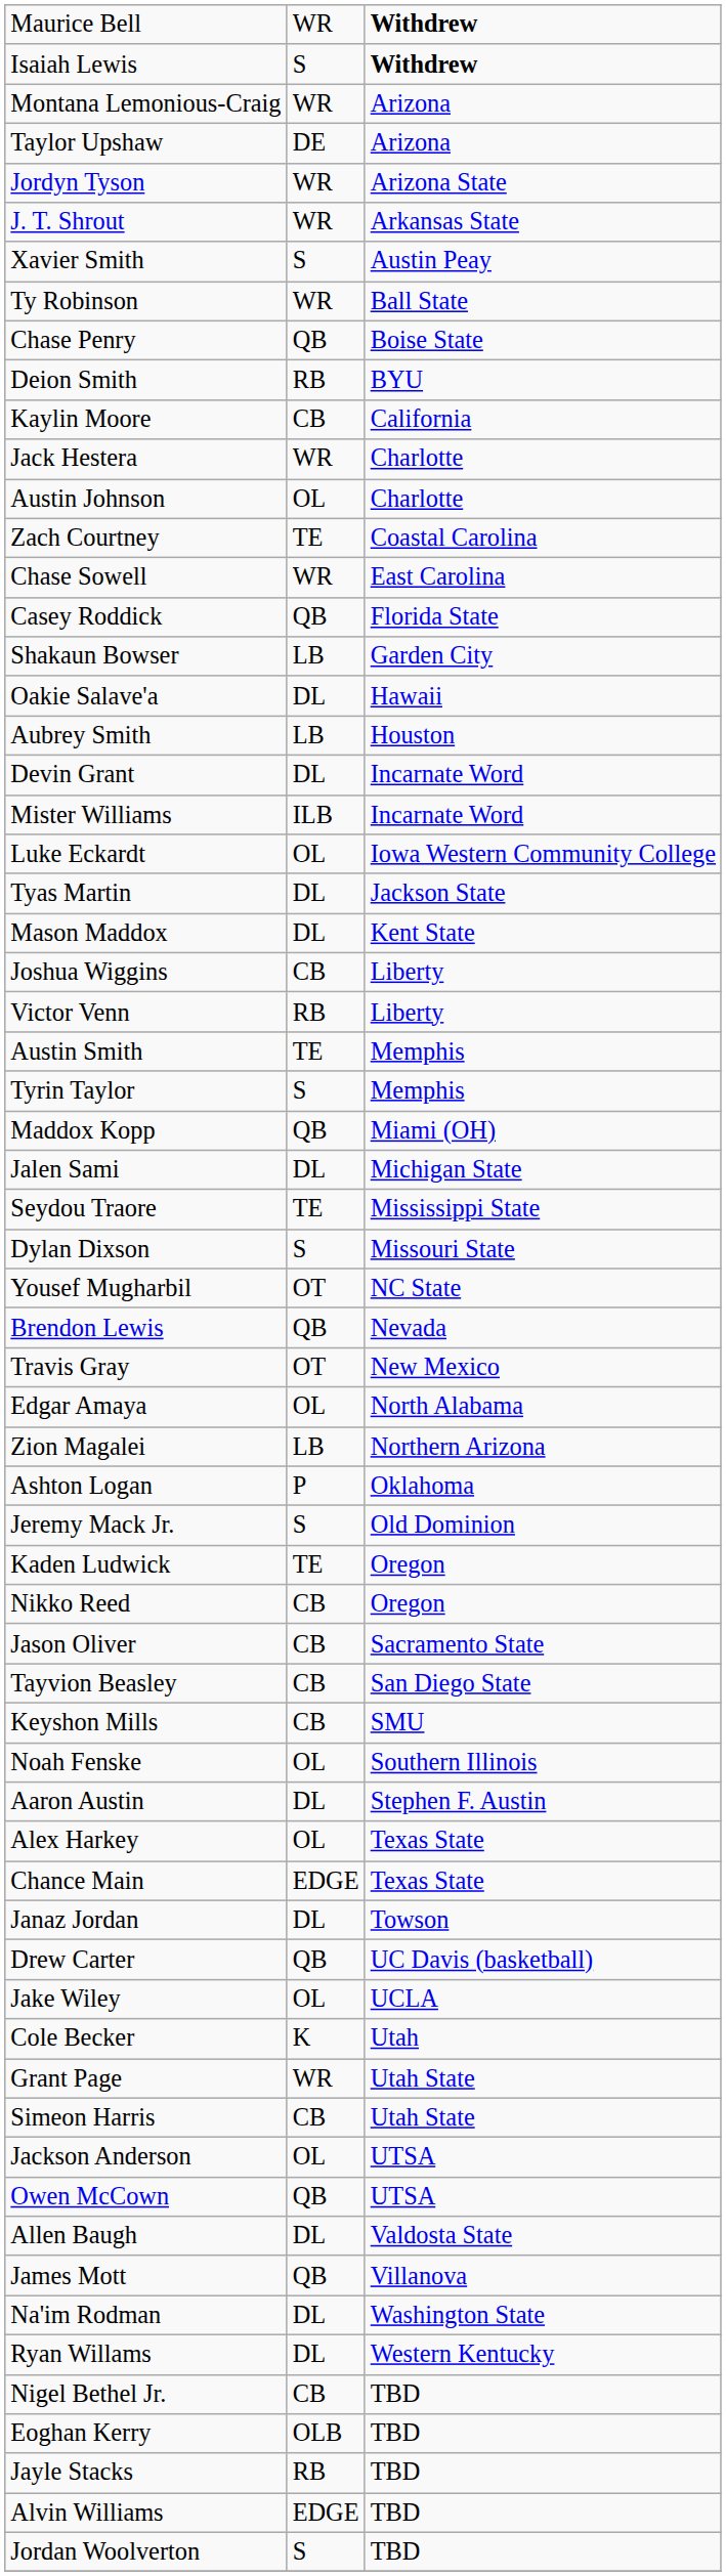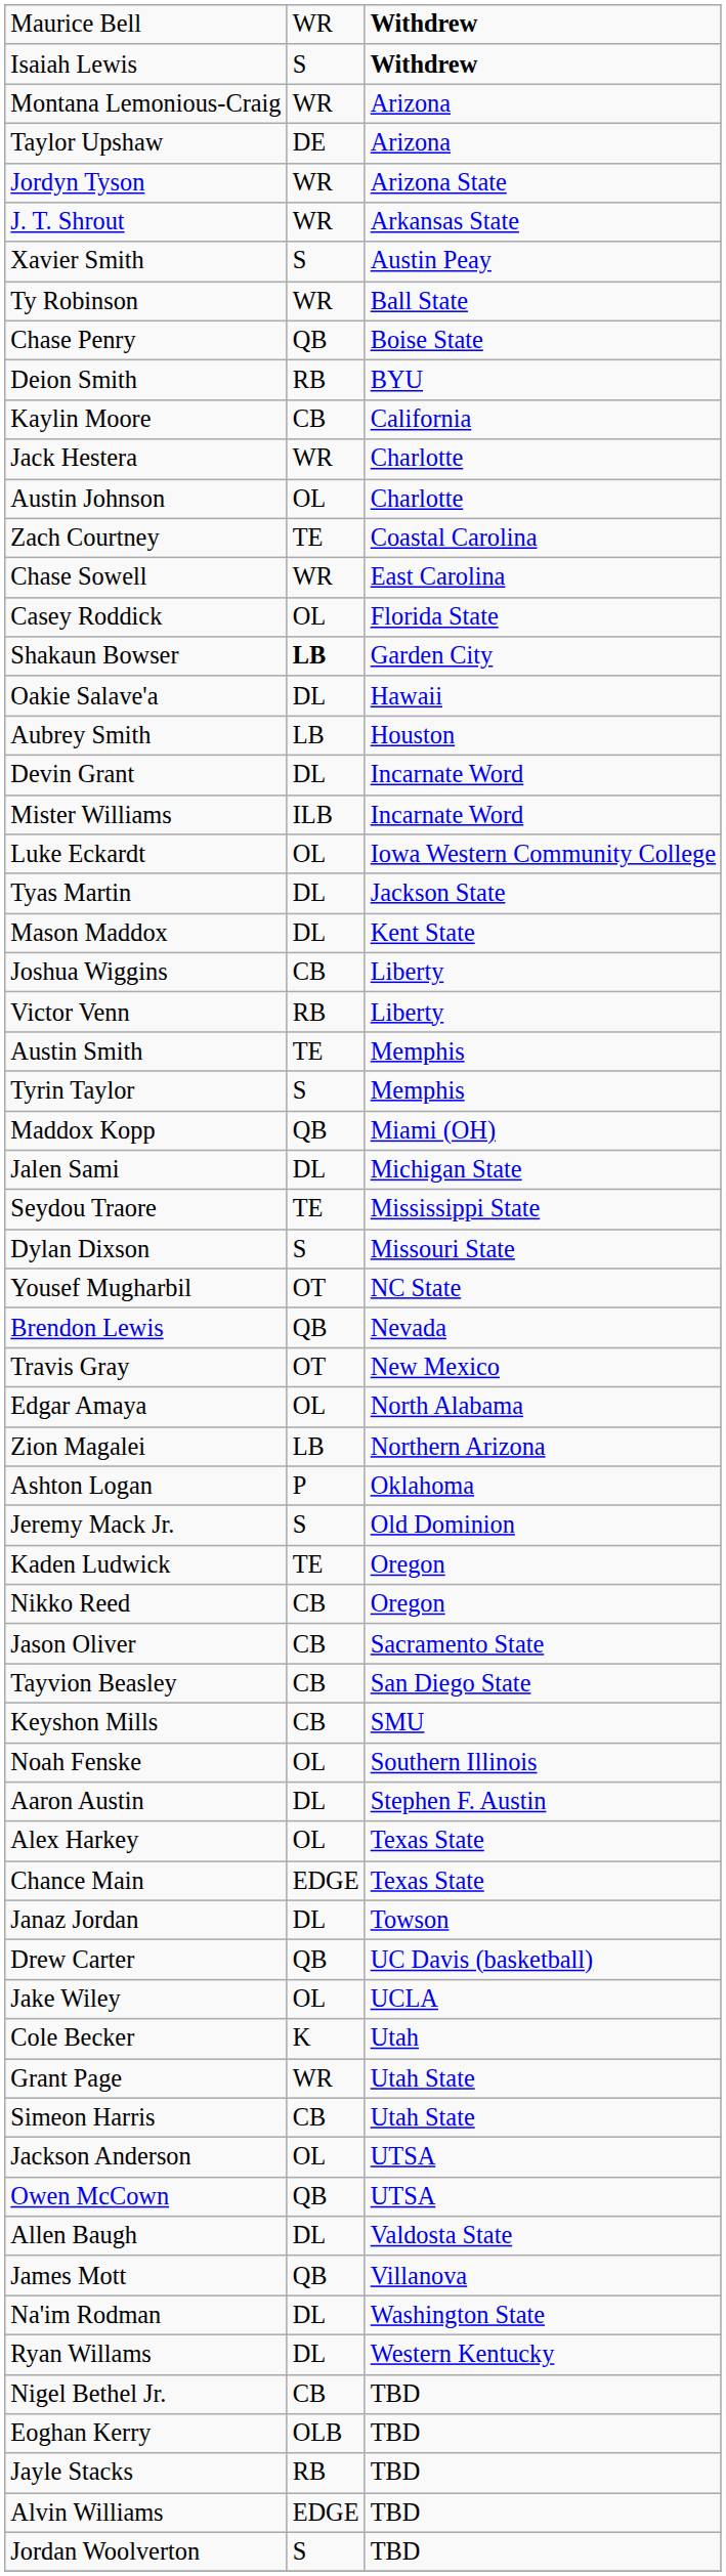 <table class="wikitable">
 <tr>
 <td>Maurice Bell</td>
 <td>WR</td>
 <td><strong>Withdrew</strong></td>
 </tr>
 <tr>
 <td>Isaiah Lewis</td>
 <td>S</td>
 <td><strong>Withdrew</strong></td>
 </tr>
 <tr>
 <td>Montana Lemonious-Craig</td>
 <td>WR</td>
 <td><a href='#'>Arizona</a></td>
 </tr>
 <tr>
 <td>Taylor Upshaw</td>
 <td>DE</td>
 <td><a href='#'>Arizona</a></td>
 </tr>
 <tr>
 <td><a href='#'>Jordyn Tyson</a></td>
 <td>WR</td>
 <td><a href='#'>Arizona State</a></td>
 </tr>
 <tr>
 <td><a href='#'>J. T. Shrout</a></td>
 <td>WR</td>
 <td><a href='#'>Arkansas State</a></td>
 </tr>
 <tr>
 <td>Xavier Smith</td>
 <td>S</td>
 <td><a href='#'>Austin Peay</a></td>
 </tr>
 <tr>
 <td>Ty Robinson</td>
 <td>WR</td>
 <td><a href='#'>Ball State</a></td>
 </tr>
 <tr>
 <td>Chase Penry</td>
 <td>QB</td>
 <td><a href='#'>Boise State</a></td>
 </tr>
 <tr>
 <td>Deion Smith</td>
 <td>RB</td>
 <td><a href='#'>BYU</a></td>
 </tr>
 <tr>
 <td>Kaylin Moore</td>
 <td>CB</td>
 <td><a href='#'>California</a></td>
 </tr>
 <tr>
 <td>Jack Hestera</td>
 <td>WR</td>
 <td><a href='#'>Charlotte</a></td>
 </tr>
 <tr>
 <td>Austin Johnson</td>
 <td>OL</td>
 <td><a href='#'>Charlotte</a></td>
 </tr>
 <tr>
 <td>Zach Courtney</td>
 <td>TE</td>
 <td><a href='#'>Coastal Carolina</a></td>
 </tr>
 <tr>
 <td>Chase Sowell</td>
 <td>WR</td>
 <td><a href='#'>East Carolina</a></td>
 </tr>
 <tr>
 <td>Casey Roddick</td>
-<td>QB</td>
+<td>OL</td>
 <td><a href='#'>Florida State</a></td>
 </tr>
 <tr>
 <td>Shakaun Bowser</td>
-<td>LB</td>
+<td><strong>LB</strong></td>
 <td><a href='#'>Garden City</a></td>
 </tr>
 <tr>
 <td>Oakie Salave'a</td>
 <td>DL</td>
 <td><a href='#'>Hawaii</a></td>
 </tr>
 <tr>
 <td>Aubrey Smith</td>
 <td>LB</td>
 <td><a href='#'>Houston</a></td>
 </tr>
 <tr>
 <td>Devin Grant</td>
 <td>DL</td>
 <td><a href='#'>Incarnate Word</a></td>
 </tr>
 <tr>
 <td>Mister Williams</td>
 <td>ILB</td>
 <td><a href='#'>Incarnate Word</a></td>
 </tr>
 <tr>
 <td>Luke Eckardt</td>
 <td>OL</td>
 <td><a href='#'>Iowa Western Community College</a></td>
 </tr>
 <tr>
 <td>Tyas Martin</td>
 <td>DL</td>
 <td><a href='#'>Jackson State</a></td>
 </tr>
 <tr>
 <td>Mason Maddox</td>
 <td>DL</td>
 <td><a href='#'>Kent State</a></td>
 </tr>
 <tr>
 <td>Joshua Wiggins</td>
 <td>CB</td>
 <td><a href='#'>Liberty</a></td>
 </tr>
 <tr>
 <td>Victor Venn</td>
 <td>RB</td>
 <td><a href='#'>Liberty</a></td>
 </tr>
 <tr>
 <td>Austin Smith</td>
 <td>TE</td>
 <td><a href='#'>Memphis</a></td>
 </tr>
 <tr>
 <td>Tyrin Taylor</td>
 <td>S</td>
 <td><a href='#'>Memphis</a></td>
 </tr>
 <tr>
 <td>Maddox Kopp</td>
 <td>QB</td>
 <td><a href='#'>Miami (OH)</a></td>
 </tr>
 <tr>
 <td>Jalen Sami</td>
 <td>DL</td>
 <td><a href='#'>Michigan State</a></td>
 </tr>
 <tr>
 <td>Seydou Traore</td>
 <td>TE</td>
 <td><a href='#'>Mississippi State</a></td>
 </tr>
 <tr>
 <td>Dylan Dixson</td>
 <td>S</td>
 <td><a href='#'>Missouri State</a></td>
 </tr>
 <tr>
 <td>Yousef Mugharbil</td>
 <td>OT</td>
 <td><a href='#'>NC State</a></td>
 </tr>
 <tr>
 <td><a href='#'>Brendon Lewis</a></td>
 <td>QB</td>
 <td><a href='#'>Nevada</a></td>
 </tr>
 <tr>
 <td>Travis Gray</td>
 <td>OT</td>
 <td><a href='#'>New Mexico</a></td>
 </tr>
 <tr>
 <td>Edgar Amaya</td>
 <td>OL</td>
 <td><a href='#'>North Alabama</a></td>
 </tr>
 <tr>
 <td>Zion Magalei</td>
 <td>LB</td>
 <td><a href='#'>Northern Arizona</a></td>
 </tr>
 <tr>
 <td>Ashton Logan</td>
 <td>P</td>
 <td><a href='#'>Oklahoma</a></td>
 </tr>
 <tr>
 <td>Jeremy Mack Jr.</td>
 <td>S</td>
 <td><a href='#'>Old Dominion</a></td>
 </tr>
 <tr>
 <td>Kaden Ludwick</td>
 <td>TE</td>
 <td><a href='#'>Oregon</a></td>
 </tr>
 <tr>
 <td>Nikko Reed</td>
 <td>CB</td>
 <td><a href='#'>Oregon</a></td>
 </tr>
 <tr>
 <td>Jason Oliver</td>
 <td>CB</td>
 <td><a href='#'>Sacramento State</a></td>
 </tr>
 <tr>
 <td>Tayvion Beasley</td>
 <td>CB</td>
 <td><a href='#'>San Diego State</a></td>
 </tr>
 <tr>
 <td>Keyshon Mills</td>
 <td>CB</td>
 <td><a href='#'>SMU</a></td>
 </tr>
 <tr>
 <td>Noah Fenske</td>
 <td>OL</td>
 <td><a href='#'>Southern Illinois</a></td>
 </tr>
 <tr>
 <td>Aaron Austin</td>
 <td>DL</td>
 <td><a href='#'>Stephen F. Austin</a></td>
 </tr>
 <tr>
 <td>Alex Harkey</td>
 <td>OL</td>
 <td><a href='#'>Texas State</a></td>
 </tr>
 <tr>
 <td>Chance Main</td>
 <td>EDGE</td>
 <td><a href='#'>Texas State</a></td>
 </tr>
 <tr>
 <td>Janaz Jordan</td>
 <td>DL</td>
 <td><a href='#'>Towson</a></td>
 </tr>
 <tr>
 <td>Drew Carter</td>
 <td>QB</td>
 <td><a href='#'>UC Davis (basketball)</a></td>
 </tr>
 <tr>
 <td>Jake Wiley</td>
 <td>OL</td>
 <td><a href='#'>UCLA</a></td>
 </tr>
 <tr>
 <td>Cole Becker</td>
 <td>K</td>
 <td><a href='#'>Utah</a></td>
 </tr>
 <tr>
 <td>Grant Page</td>
 <td>WR</td>
 <td><a href='#'>Utah State</a></td>
 </tr>
 <tr>
 <td>Simeon Harris</td>
 <td>CB</td>
 <td><a href='#'>Utah State</a></td>
 </tr>
 <tr>
 <td>Jackson Anderson</td>
 <td>OL</td>
 <td><a href='#'>UTSA</a></td>
 </tr>
 <tr>
 <td><a href='#'>Owen McCown</a></td>
 <td>QB</td>
 <td><a href='#'>UTSA</a></td>
 </tr>
 <tr>
 <td>Allen Baugh</td>
 <td>DL</td>
 <td><a href='#'>Valdosta State</a></td>
 </tr>
 <tr>
 <td>James Mott</td>
 <td>QB</td>
 <td><a href='#'>Villanova</a></td>
 </tr>
 <tr>
 <td>Na'im Rodman</td>
 <td>DL</td>
 <td><a href='#'>Washington State</a></td>
 </tr>
 <tr>
 <td>Ryan Willams</td>
 <td>DL</td>
 <td><a href='#'>Western Kentucky</a></td>
 </tr>
 <tr>
 <td>Nigel Bethel Jr.</td>
 <td>CB</td>
 <td>TBD</td>
 </tr>
 <tr>
 <td>Eoghan Kerry</td>
 <td>OLB</td>
 <td>TBD</td>
 </tr>
 <tr>
 <td>Jayle Stacks</td>
 <td>RB</td>
 <td>TBD</td>
 </tr>
 <tr>
 <td>Alvin Williams</td>
 <td>EDGE</td>
 <td>TBD</td>
 </tr>
 <tr>
 <td>Jordan Woolverton</td>
 <td>S</td>
 <td>TBD</td>
 </tr>
 <tr>
 </tr>
 </table>
